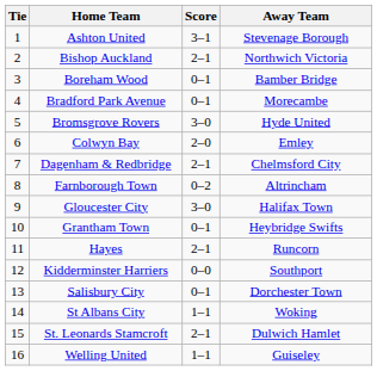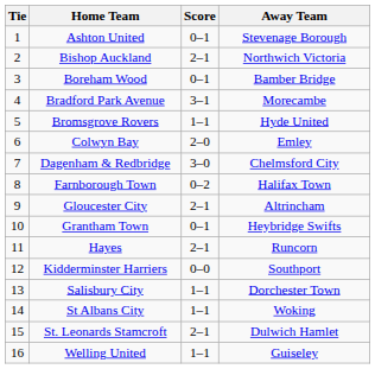 <table class="wikitable" style="text-align:center;">
 <tr>
 <th width=20>Tie</th>
 <th width=175>Home Team</th>
 <th width=20>Score</th>
 <th width=175>Away Team</th>
 </tr>
 <tr>
 <td>1</td>
 <td><a href='#'>Ashton United</a></td>
-<td>3–1</td>
+<td>0–1</td>
 <td><a href='#'>Stevenage Borough</a></td>
 </tr>
 <tr>
 <td>2</td>
 <td><a href='#'>Bishop Auckland</a></td>
 <td>2–1</td>
 <td><a href='#'>Northwich Victoria</a></td>
 </tr>
 <tr>
 <td>3</td>
 <td><a href='#'>Boreham Wood</a></td>
 <td>0–1</td>
 <td><a href='#'>Bamber Bridge</a></td>
 </tr>
 <tr>
 <td>4</td>
 <td><a href='#'>Bradford Park Avenue</a></td>
-<td>0–1</td>
+<td>3–1</td>
 <td><a href='#'>Morecambe</a></td>
 </tr>
 <tr>
 <td>5</td>
 <td><a href='#'>Bromsgrove Rovers</a></td>
-<td>3–0</td>
+<td>1–1</td>
 <td><a href='#'>Hyde United</a></td>
 </tr>
 <tr>
 <td>6</td>
 <td><a href='#'>Colwyn Bay</a></td>
 <td>2–0</td>
 <td><a href='#'>Emley</a></td>
 </tr>
 <tr>
 <td>7</td>
 <td><a href='#'>Dagenham & Redbridge</a></td>
-<td>2–1</td>
+<td>3–0</td>
 <td><a href='#'>Chelmsford City</a></td>
 </tr>
 <tr>
 <td>8</td>
 <td><a href='#'>Farnborough Town</a></td>
 <td>0–2</td>
-<td><a href='#'>Altrincham</a></td>
+<td><a href='#'>Halifax Town</a></td>
 </tr>
 <tr>
 <td>9</td>
 <td><a href='#'>Gloucester City</a></td>
-<td>3–0</td>
-<td><a href='#'>Halifax Town</a></td>
+<td>2–1</td>
+<td><a href='#'>Altrincham</a></td>
 </tr>
 <tr>
 <td>10</td>
 <td><a href='#'>Grantham Town</a></td>
 <td>0–1</td>
 <td><a href='#'>Heybridge Swifts</a></td>
 </tr>
 <tr>
 <td>11</td>
 <td><a href='#'>Hayes</a></td>
 <td>2–1</td>
 <td><a href='#'>Runcorn</a></td>
 </tr>
 <tr>
 <td>12</td>
 <td><a href='#'>Kidderminster Harriers</a></td>
 <td>0–0</td>
 <td><a href='#'>Southport</a></td>
 </tr>
 <tr>
 <td>13</td>
 <td><a href='#'>Salisbury City</a></td>
-<td>0–1</td>
+<td>1–1</td>
 <td><a href='#'>Dorchester Town</a></td>
 </tr>
 <tr>
 <td>14</td>
 <td><a href='#'>St Albans City</a></td>
 <td>1–1</td>
 <td><a href='#'>Woking</a></td>
 </tr>
 <tr>
 <td>15</td>
 <td><a href='#'>St. Leonards Stamcroft</a></td>
 <td>2–1</td>
 <td><a href='#'>Dulwich Hamlet</a></td>
 </tr>
 <tr>
 <td>16</td>
 <td><a href='#'>Welling United</a></td>
 <td>1–1</td>
 <td><a href='#'>Guiseley</a></td>
 </tr>
 </table>
